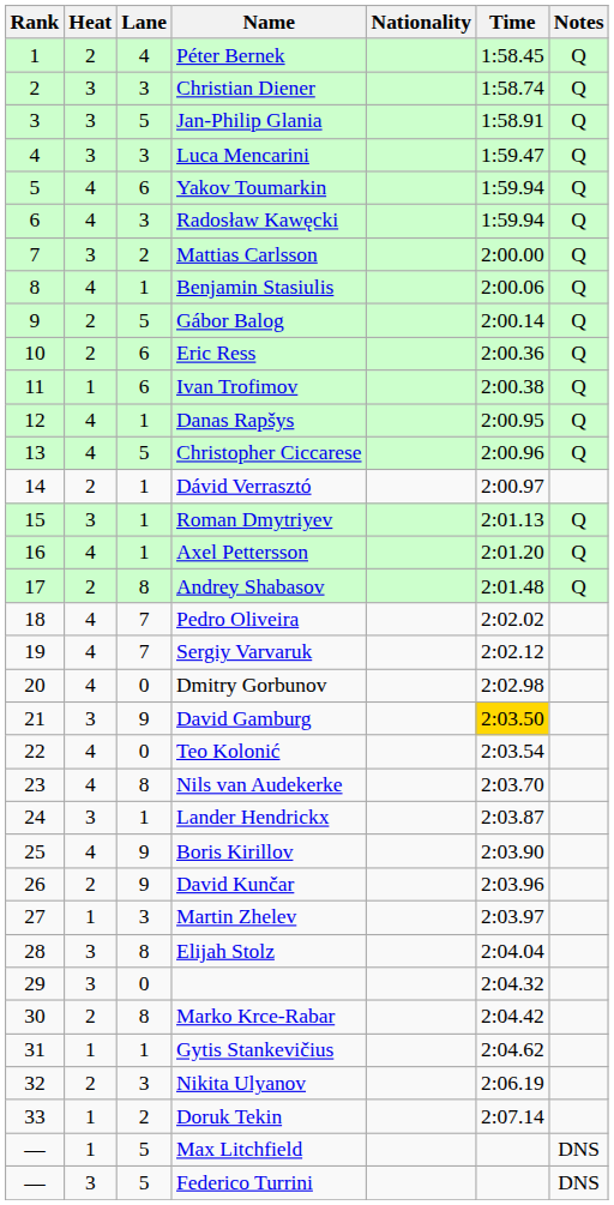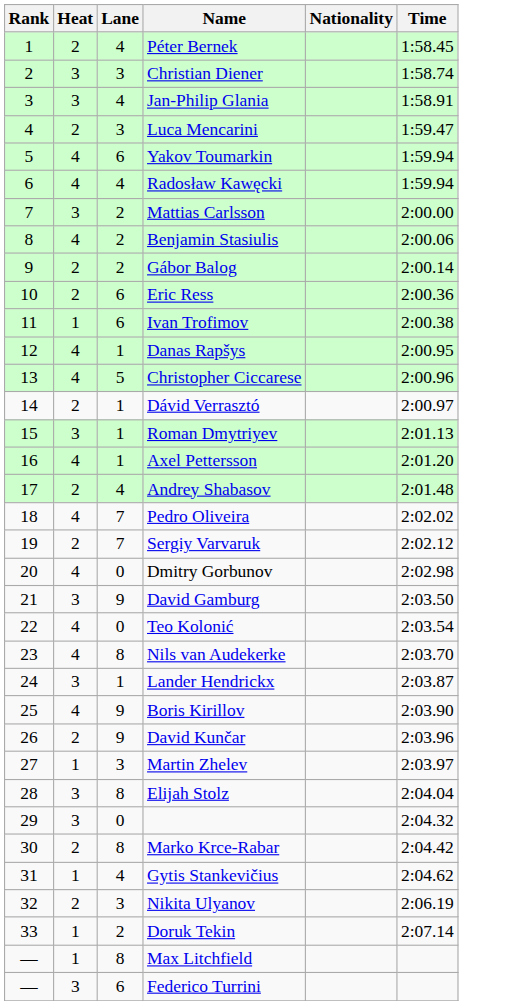 <table class="wikitable sortable" style="text-align:center">
 <tr>
 <th>Rank</th>
 <th>Heat</th>
 <th>Lane</th>
 <th>Name</th>
 <th>Nationality</th>
 <th>Time</th>
-<th>Notes</th>
 </tr>
 <tr bgcolor=ccffcc>
 <td>1</td>
 <td>2</td>
 <td>4</td>
 <td align=left><a href='#'>Péter Bernek</a></td>
 <td align=left></td>
 <td>1:58.45</td>
-<td>Q</td>
 </tr>
 <tr bgcolor=ccffcc>
 <td>2</td>
 <td>3</td>
 <td>3</td>
 <td align=left><a href='#'>Christian Diener</a></td>
 <td align=left></td>
 <td>1:58.74</td>
-<td>Q</td>
 </tr>
 <tr bgcolor=ccffcc>
 <td>3</td>
 <td>3</td>
-<td>5</td>
+<td>4</td>
 <td align=left><a href='#'>Jan-Philip Glania</a></td>
 <td align=left></td>
 <td>1:58.91</td>
-<td>Q</td>
 </tr>
 <tr bgcolor=ccffcc>
 <td>4</td>
-<td>3</td>
+<td>2</td>
 <td>3</td>
 <td align=left><a href='#'>Luca Mencarini</a></td>
 <td align=left></td>
 <td>1:59.47</td>
-<td>Q</td>
 </tr>
 <tr bgcolor=ccffcc>
 <td>5</td>
 <td>4</td>
 <td>6</td>
 <td align=left><a href='#'>Yakov Toumarkin</a></td>
 <td align=left></td>
 <td>1:59.94</td>
-<td>Q</td>
 </tr>
 <tr bgcolor=ccffcc>
 <td>6</td>
 <td>4</td>
-<td>3</td>
+<td>4</td>
 <td align=left><a href='#'>Radosław Kawęcki</a></td>
 <td align=left></td>
 <td>1:59.94</td>
-<td>Q</td>
 </tr>
 <tr bgcolor=ccffcc>
 <td>7</td>
 <td>3</td>
 <td>2</td>
 <td align=left><a href='#'>Mattias Carlsson</a></td>
 <td align=left></td>
 <td>2:00.00</td>
-<td>Q</td>
 </tr>
 <tr bgcolor=ccffcc>
 <td>8</td>
 <td>4</td>
-<td>1</td>
+<td>2</td>
 <td align=left><a href='#'>Benjamin Stasiulis</a></td>
 <td align=left></td>
 <td>2:00.06</td>
-<td>Q</td>
 </tr>
 <tr bgcolor=ccffcc>
 <td>9</td>
 <td>2</td>
-<td>5</td>
+<td>2</td>
 <td align=left><a href='#'>Gábor Balog</a></td>
 <td align=left></td>
 <td>2:00.14</td>
-<td>Q</td>
 </tr>
 <tr bgcolor=ccffcc>
 <td>10</td>
 <td>2</td>
 <td>6</td>
 <td align=left><a href='#'>Eric Ress</a></td>
 <td align=left></td>
 <td>2:00.36</td>
-<td>Q</td>
 </tr>
 <tr bgcolor=ccffcc>
 <td>11</td>
 <td>1</td>
 <td>6</td>
 <td align=left><a href='#'>Ivan Trofimov</a></td>
 <td align=left></td>
 <td>2:00.38</td>
-<td>Q</td>
 </tr>
 <tr bgcolor=ccffcc>
 <td>12</td>
 <td>4</td>
 <td>1</td>
 <td align=left><a href='#'>Danas Rapšys</a></td>
 <td align=left></td>
 <td>2:00.95</td>
-<td>Q</td>
 </tr>
 <tr bgcolor=ccffcc>
 <td>13</td>
 <td>4</td>
 <td>5</td>
 <td align=left><a href='#'>Christopher Ciccarese</a></td>
 <td align=left></td>
 <td>2:00.96</td>
-<td>Q</td>
 </tr>
 <tr>
 <td>14</td>
 <td>2</td>
 <td>1</td>
 <td align=left><a href='#'>Dávid Verrasztó</a></td>
 <td align=left></td>
 <td>2:00.97</td>
-<td></td>
 </tr>
 <tr bgcolor=ccffcc>
 <td>15</td>
 <td>3</td>
 <td>1</td>
 <td align=left><a href='#'>Roman Dmytriyev</a></td>
 <td align=left></td>
 <td>2:01.13</td>
-<td>Q</td>
 </tr>
 <tr bgcolor=ccffcc>
 <td>16</td>
 <td>4</td>
 <td>1</td>
 <td align=left><a href='#'>Axel Pettersson</a></td>
 <td align=left></td>
 <td>2:01.20</td>
-<td>Q</td>
 </tr>
 <tr bgcolor=ccffcc>
 <td>17</td>
 <td>2</td>
-<td>8</td>
+<td>4</td>
 <td align=left><a href='#'>Andrey Shabasov</a></td>
 <td align=left></td>
 <td>2:01.48</td>
-<td>Q</td>
 </tr>
 <tr>
 <td>18</td>
 <td>4</td>
 <td>7</td>
 <td align=left><a href='#'>Pedro Oliveira</a></td>
 <td align=left></td>
 <td>2:02.02</td>
-<td></td>
 </tr>
 <tr>
 <td>19</td>
-<td>4</td>
+<td>2</td>
 <td>7</td>
 <td align=left><a href='#'>Sergiy Varvaruk</a></td>
 <td align=left></td>
 <td>2:02.12</td>
-<td></td>
 </tr>
 <tr>
 <td>20</td>
 <td>4</td>
 <td>0</td>
 <td align=left>Dmitry Gorbunov</td>
 <td align=left></td>
 <td>2:02.98</td>
-<td></td>
 </tr>
 <tr>
 <td>21</td>
 <td>3</td>
 <td>9</td>
 <td align=left><a href='#'>David Gamburg</a></td>
 <td align=left></td>
-<td style="background: gold;">2:03.50</td>
-<td></td>
+<td>2:03.50</td>
 </tr>
 <tr>
 <td>22</td>
 <td>4</td>
 <td>0</td>
 <td align=left><a href='#'>Teo Kolonić</a></td>
 <td align=left></td>
 <td>2:03.54</td>
-<td></td>
 </tr>
 <tr>
 <td>23</td>
 <td>4</td>
 <td>8</td>
 <td align=left><a href='#'>Nils van Audekerke</a></td>
 <td align=left></td>
 <td>2:03.70</td>
-<td></td>
 </tr>
 <tr>
 <td>24</td>
 <td>3</td>
 <td>1</td>
 <td align=left><a href='#'>Lander Hendrickx</a></td>
 <td align=left></td>
 <td>2:03.87</td>
-<td></td>
 </tr>
 <tr>
 <td>25</td>
 <td>4</td>
 <td>9</td>
 <td align=left><a href='#'>Boris Kirillov</a></td>
 <td align=left></td>
 <td>2:03.90</td>
-<td></td>
 </tr>
 <tr>
 <td>26</td>
 <td>2</td>
 <td>9</td>
 <td align=left><a href='#'>David Kunčar</a></td>
 <td align=left></td>
 <td>2:03.96</td>
-<td></td>
 </tr>
 <tr>
 <td>27</td>
 <td>1</td>
 <td>3</td>
 <td align=left><a href='#'>Martin Zhelev</a></td>
 <td align=left></td>
 <td>2:03.97</td>
-<td></td>
 </tr>
 <tr>
 <td>28</td>
 <td>3</td>
 <td>8</td>
 <td align=left><a href='#'>Elijah Stolz</a></td>
 <td align=left></td>
 <td>2:04.04</td>
-<td></td>
 </tr>
 <tr>
 <td>29</td>
 <td>3</td>
 <td>0</td>
 <td align=left></td>
 <td align=left></td>
 <td>2:04.32</td>
-<td></td>
 </tr>
 <tr>
 <td>30</td>
 <td>2</td>
 <td>8</td>
 <td align=left><a href='#'>Marko Krce-Rabar</a></td>
 <td align=left></td>
 <td>2:04.42</td>
-<td></td>
 </tr>
 <tr>
 <td>31</td>
 <td>1</td>
-<td>1</td>
+<td>4</td>
 <td align=left><a href='#'>Gytis Stankevičius</a></td>
 <td align=left></td>
 <td>2:04.62</td>
-<td></td>
 </tr>
 <tr>
 <td>32</td>
 <td>2</td>
 <td>3</td>
 <td align=left><a href='#'>Nikita Ulyanov</a></td>
 <td align=left></td>
 <td>2:06.19</td>
-<td></td>
 </tr>
 <tr>
 <td>33</td>
 <td>1</td>
 <td>2</td>
 <td align=left><a href='#'>Doruk Tekin</a></td>
 <td align=left></td>
 <td>2:07.14</td>
+</tr>
+<tr>
+<td>—</td>
+<td>1</td>
+<td>8</td>
+<td align=left><a href='#'>Max Litchfield</a></td>
+<td align=left></td>
 <td></td>
 </tr>
 <tr>
 <td>—</td>
-<td>1</td>
-<td>5</td>
-<td align=left><a href='#'>Max Litchfield</a></td>
-<td align=left></td>
-<td></td>
-<td>DNS</td>
-</tr>
-<tr>
-<td>—</td>
 <td>3</td>
-<td>5</td>
+<td>6</td>
 <td align=left><a href='#'>Federico Turrini</a></td>
 <td align=left></td>
 <td></td>
-<td>DNS</td>
 </tr>
 </table>
